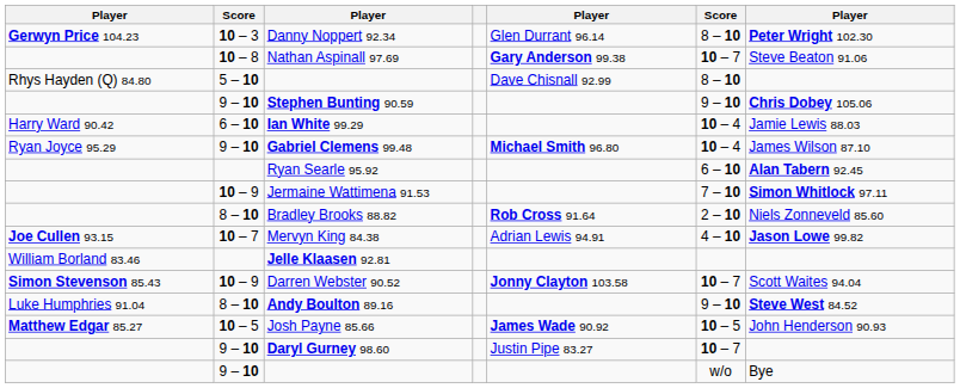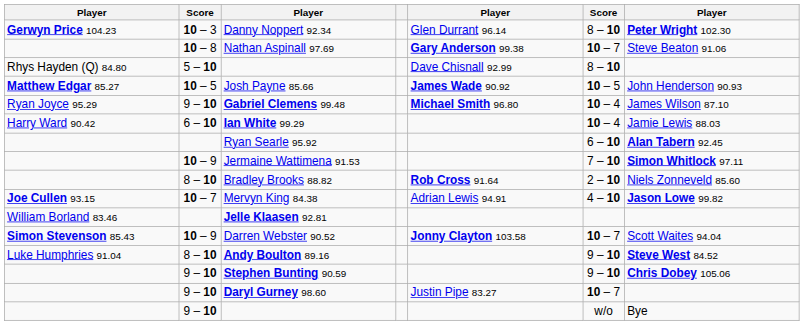 <table class="wikitable">
 <tr style="font-size:10pt;font-weight:bold">
 <th width=230>Player</th>
 <th width=50>Score</th>
 <th width=230>Player</th>
 <th width=10></th>
 <th width=230>Player</th>
 <th width=50>Score</th>
 <th width=230>Player</th>
 </tr>
 <tr>
 <td> <strong><a href='#'>Gerwyn Price</a></strong> <small><span>104.23</span></small></td>
 <td align=center><strong>10</strong> – 3</td>
 <td> <a href='#'>Danny Noppert</a> <small><span>92.34</span></small></td>
 <td></td>
 <td> <a href='#'>Glen Durrant</a> <small><span>96.14</span></small></td>
 <td align=center>8 – <strong>10</strong></td>
 <td> <strong><a href='#'>Peter Wright</a></strong> <small><span>102.30</span></small></td>
 </tr>
 <tr>
 <td></td>
 <td align=center><strong>10</strong> – 8</td>
 <td> <a href='#'>Nathan Aspinall</a> <small><span>97.69</span></small></td>
 <td></td>
 <td> <strong><a href='#'>Gary Anderson</a></strong> <small><span>99.38</span></small></td>
 <td align=center><strong>10</strong> – 7</td>
 <td> <a href='#'>Steve Beaton</a> <small><span>91.06</span></small></td>
 </tr>
 <tr>
 <td> Rhys Hayden (Q) <small><span>84.80</span></small></td>
 <td align=center>5 – <strong>10</strong></td>
 <td></td>
 <td></td>
 <td> <a href='#'>Dave Chisnall</a> <small><span>92.99</span></small></td>
 <td align=center>8 – <strong>10</strong></td>
 <td></td>
 </tr>
 <tr>
+<td> <strong><a href='#'>Matthew Edgar</a></strong> <small><span>85.27</span></small></td>
+<td align=center><strong>10</strong> – 5</td>
+<td> <a href='#'>Josh Payne</a> <small><span>85.66</span></small></td>
 <td></td>
+<td> <strong><a href='#'>James Wade</a></strong> <small><span>90.92</span></small></td>
+<td align=center><strong>10</strong> – 5</td>
+<td> <a href='#'>John Henderson</a> <small><span>90.93</span></small></td>
+</tr>
+<tr>
+<td> <a href='#'>Ryan Joyce</a> <small><span>95.29</span></small></td>
 <td align=center>9 – <strong>10</strong></td>
-<td> <strong><a href='#'>Stephen Bunting</a></strong> <small><span>90.59</span></small></td>
+<td> <strong><a href='#'>Gabriel Clemens</a></strong> <small><span>99.48</span></small></td>
 <td></td>
-<td></td>
-<td align=center>9 – <strong>10</strong></td>
-<td> <strong><a href='#'>Chris Dobey</a></strong> <small><span>105.06</span></small></td>
+<td> <strong><a href='#'>Michael Smith</a></strong> <small><span>96.80</span></small></td>
+<td align=center><strong>10</strong> – 4</td>
+<td> <a href='#'>James Wilson</a> <small><span>87.10</span></small></td>
 </tr>
 <tr>
 <td> <a href='#'>Harry Ward</a> <small><span>90.42</span></small></td>
 <td align=center>6 – <strong>10</strong></td>
 <td> <strong><a href='#'>Ian White</a></strong> <small><span>99.29</span></small></td>
 <td></td>
 <td></td>
 <td align=center><strong>10</strong> – 4</td>
 <td> <a href='#'>Jamie Lewis</a> <small><span>88.03</span></small></td>
-</tr>
-<tr>
-<td> <a href='#'>Ryan Joyce</a> <small><span>95.29</span></small></td>
-<td align=center>9 – <strong>10</strong></td>
-<td> <strong><a href='#'>Gabriel Clemens</a></strong> <small><span>99.48</span></small></td>
-<td></td>
-<td> <strong><a href='#'>Michael Smith</a></strong> <small><span>96.80</span></small></td>
-<td align=center><strong>10</strong> – 4</td>
-<td> <a href='#'>James Wilson</a> <small><span>87.10</span></small></td>
 </tr>
 <tr>
 <td></td>
 <td align=center></td>
 <td> <a href='#'>Ryan Searle</a> <small><span>95.92</span></small></td>
 <td></td>
 <td></td>
 <td align=center>6 – <strong>10</strong></td>
 <td> <strong><a href='#'>Alan Tabern</a></strong> <small><span>92.45</span></small></td>
 </tr>
 <tr>
 <td></td>
 <td align=center><strong>10</strong> – 9</td>
 <td> <a href='#'>Jermaine Wattimena</a> <small><span>91.53</span></small></td>
 <td></td>
 <td></td>
 <td align=center>7 – <strong>10</strong></td>
 <td> <strong><a href='#'>Simon Whitlock</a></strong> <small><span>97.11</span></small></td>
 </tr>
 <tr>
 <td></td>
 <td align=center>8 – <strong>10</strong></td>
 <td> <a href='#'>Bradley Brooks</a> <small><span>88.82</span></small></td>
 <td></td>
 <td> <strong><a href='#'>Rob Cross</a></strong> <small><span>91.64</span></small></td>
 <td align=center>2 – <strong>10</strong></td>
 <td> <a href='#'>Niels Zonneveld</a> <small><span>85.60</span></small></td>
 </tr>
 <tr>
 <td> <strong><a href='#'>Joe Cullen</a></strong> <small><span>93.15</span></small></td>
 <td align=center><strong>10</strong> – 7</td>
 <td> <a href='#'>Mervyn King</a> <small><span>84.38</span></small></td>
 <td></td>
 <td> <a href='#'>Adrian Lewis</a> <small><span>94.91</span></small></td>
 <td align=center>4 – <strong>10</strong></td>
 <td> <strong><a href='#'>Jason Lowe</a></strong> <small><span>99.82</span></small></td>
 </tr>
 <tr>
 <td> <a href='#'>William Borland</a> <small><span>83.46</span></small></td>
 <td align=center></td>
 <td> <strong><a href='#'>Jelle Klaasen</a></strong> <small><span>92.81</span></small></td>
 <td></td>
 <td></td>
 <td align=center></td>
 <td></td>
 </tr>
 <tr>
 <td> <strong><a href='#'>Simon Stevenson</a></strong> <small><span>85.43</span></small></td>
 <td align=center><strong>10</strong> – 9</td>
 <td> <a href='#'>Darren Webster</a> <small><span>90.52</span></small></td>
 <td></td>
 <td> <strong><a href='#'>Jonny Clayton</a></strong> <small><span>103.58</span></small></td>
 <td align=center><strong>10</strong> – 7</td>
 <td> <a href='#'>Scott Waites</a> <small><span>94.04</span></small></td>
 </tr>
 <tr>
 <td> <a href='#'>Luke Humphries</a> <small><span>91.04</span></small></td>
 <td align=center>8 – <strong>10</strong></td>
 <td> <strong><a href='#'>Andy Boulton</a></strong> <small><span>89.16</span></small></td>
 <td></td>
 <td></td>
 <td align=center>9 – <strong>10</strong></td>
 <td> <strong><a href='#'>Steve West</a></strong> <small><span>84.52</span></small></td>
 </tr>
 <tr>
-<td> <strong><a href='#'>Matthew Edgar</a></strong> <small><span>85.27</span></small></td>
-<td align=center><strong>10</strong> – 5</td>
-<td> <a href='#'>Josh Payne</a> <small><span>85.66</span></small></td>
 <td></td>
-<td> <strong><a href='#'>James Wade</a></strong> <small><span>90.92</span></small></td>
-<td align=center><strong>10</strong> – 5</td>
-<td> <a href='#'>John Henderson</a> <small><span>90.93</span></small></td>
+<td align=center>9 – <strong>10</strong></td>
+<td> <strong><a href='#'>Stephen Bunting</a></strong> <small><span>90.59</span></small></td>
+<td></td>
+<td></td>
+<td align=center>9 – <strong>10</strong></td>
+<td> <strong><a href='#'>Chris Dobey</a></strong> <small><span>105.06</span></small></td>
 </tr>
 <tr>
 <td></td>
 <td align=center>9 – <strong>10</strong></td>
 <td> <strong><a href='#'>Daryl Gurney</a></strong> <small><span>98.60</span></small></td>
 <td></td>
 <td> <a href='#'>Justin Pipe</a> <small><span>83.27</span></small></td>
 <td align=center><strong>10</strong> – 7</td>
 <td></td>
 </tr>
 <tr>
 <td></td>
 <td align=center>9 – <strong>10</strong></td>
 <td></td>
 <td></td>
 <td></td>
 <td align=center>w/o</td>
 <td> Bye <small><span></span></small></td>
 </tr>
 </table>
